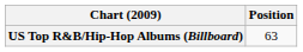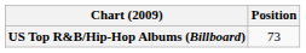 <table class="wikitable plainrowheaders">
 <tr>
 <th scope="col">Chart (2009)</th>
 <th scope="col">Position</th>
 </tr>
 <tr>
 <th scope="row">US Top R&B/Hip-Hop Albums (<em>Billboard</em>)</th>
-<td style="text-align:center;">63</td>
+<td style="text-align:center;">73</td>
 </tr>
 </table>
